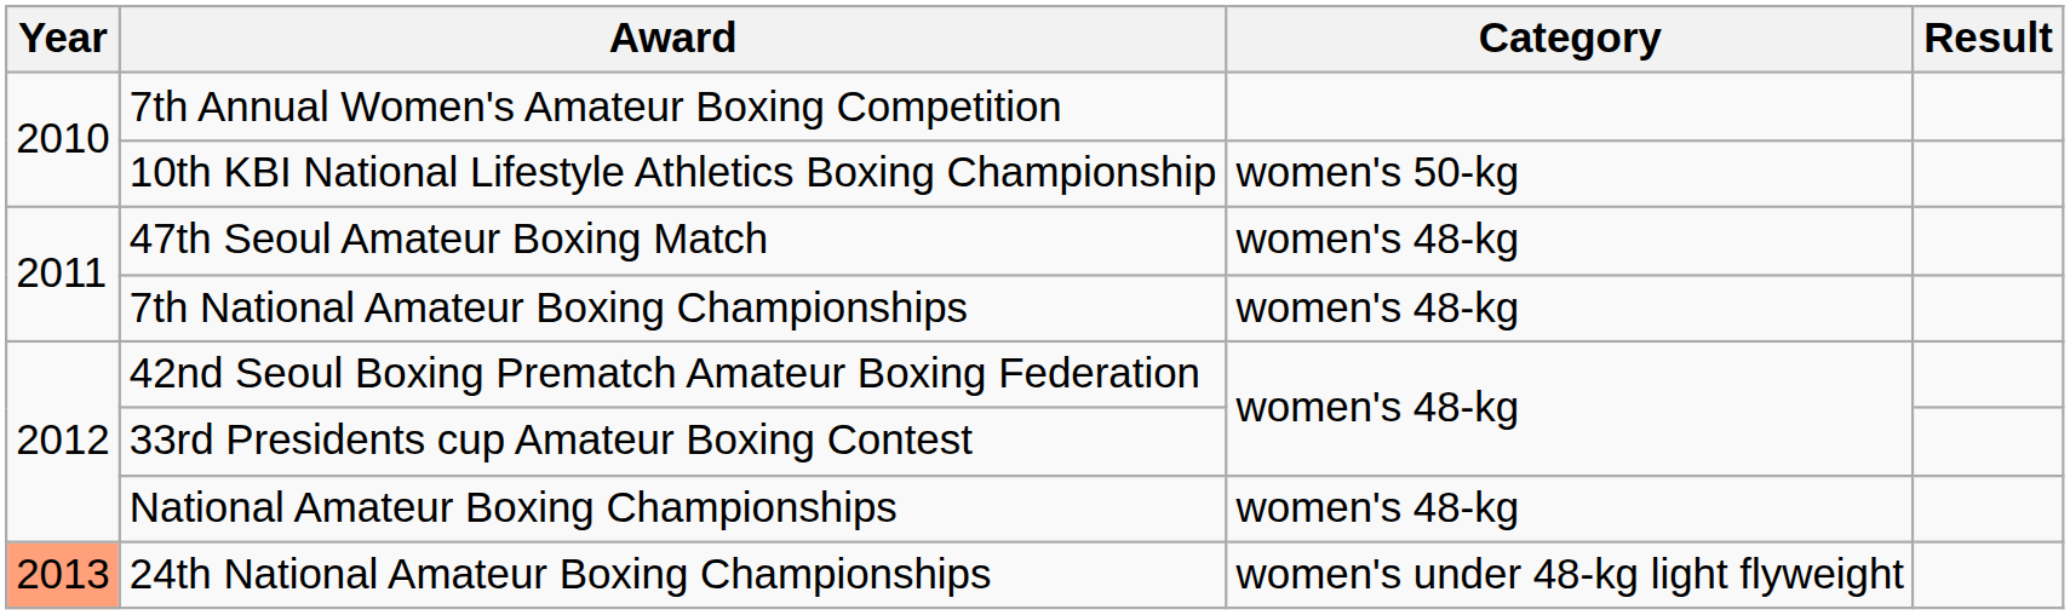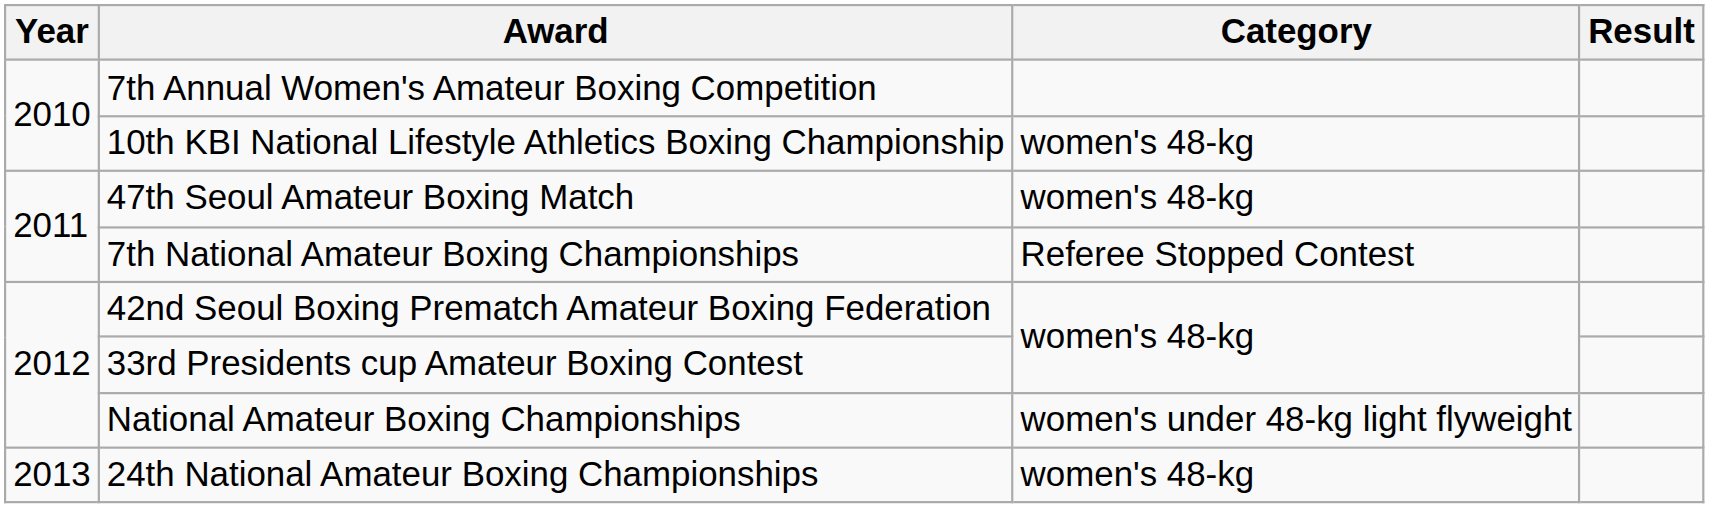 <table class="wikitable sortable">
 <tr>
 <th scope="col">Year</th>
 <th>Award</th>
 <th scope="col">Category</th>
 <th scope="col">Result</th>
 </tr>
 <tr>
 <td rowspan="2">2010</td>
 <td>7th Annual Women's Amateur Boxing Competition</td>
 <td></td>
 <td></td>
 </tr>
 <tr>
 <td>10th KBI National Lifestyle Athletics Boxing Championship</td>
-<td>women's 50-kg</td>
+<td>women's 48-kg</td>
 <td></td>
 </tr>
 <tr>
 <td rowspan="2">2011</td>
 <td>47th Seoul Amateur Boxing Match</td>
 <td>women's 48-kg</td>
 <td></td>
 </tr>
 <tr>
 <td>7th National Amateur Boxing Championships</td>
-<td>women's 48-kg</td>
+<td>Referee Stopped Contest</td>
 <td></td>
 </tr>
 <tr>
 <td rowspan="3">2012</td>
 <td>42nd Seoul Boxing Prematch Amateur Boxing Federation</td>
 <td rowspan="2">women's 48-kg</td>
 <td></td>
 </tr>
 <tr>
 <td>33rd Presidents cup Amateur Boxing Contest</td>
 <td></td>
 </tr>
 <tr>
 <td>National Amateur Boxing Championships</td>
+<td>women's under 48-kg light flyweight</td>
+<td></td>
+</tr>
+<tr>
+<td>2013</td>
+<td>24th National Amateur Boxing Championships</td>
 <td>women's 48-kg</td>
 <td></td>
 </tr>
-<tr>
-<td style="background: lightsalmon;">2013</td>
-<td>24th National Amateur Boxing Championships</td>
-<td>women's under 48-kg light flyweight</td>
-<td></td>
-</tr>
 </table>
